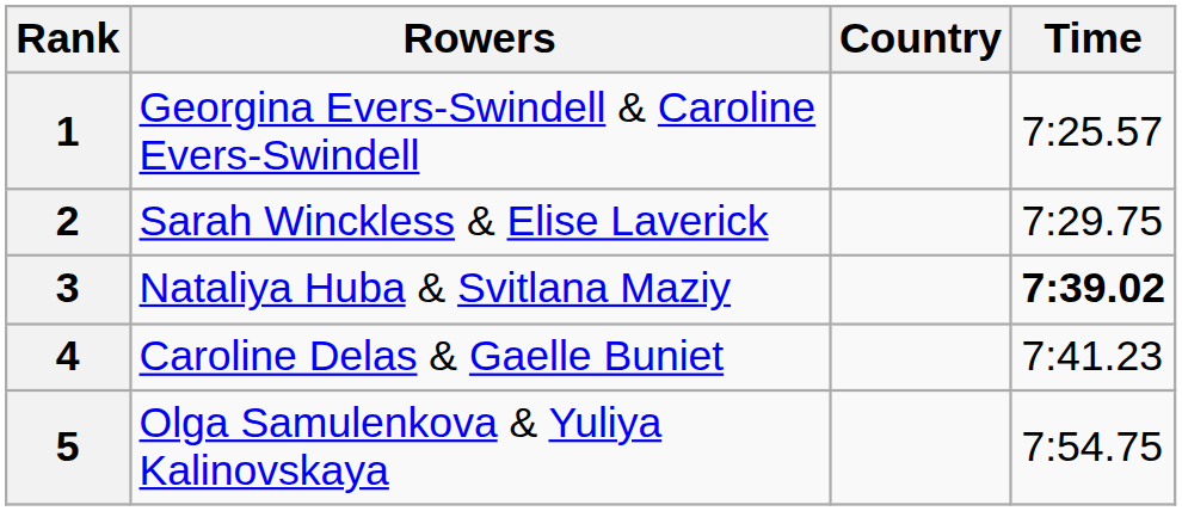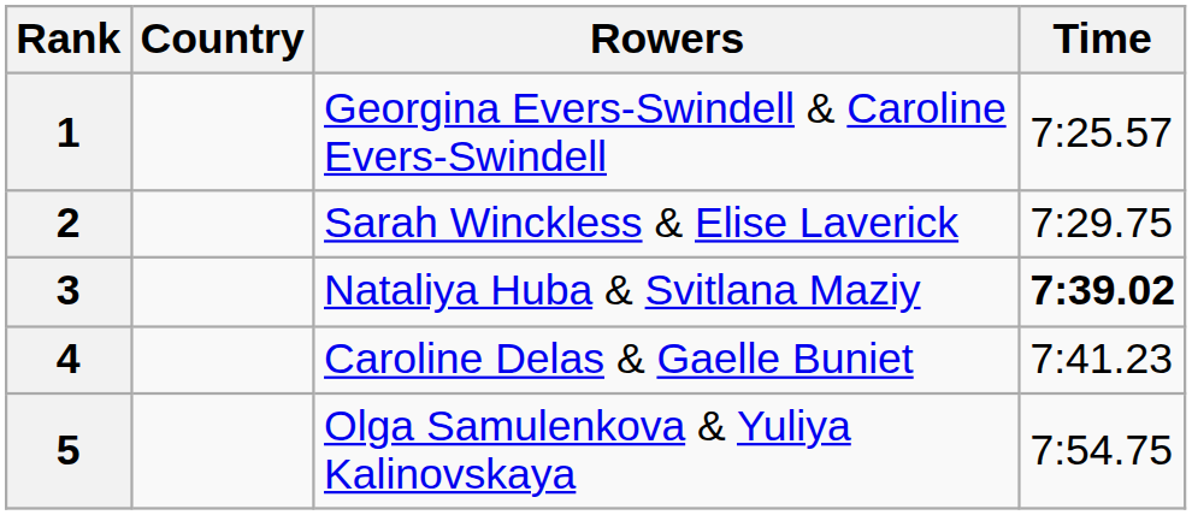 <table class="wikitable sortable" width=50%>
 <tr>
 <th>Rank</th>
+<th>Country</th>
 <th>Rowers</th>
-<th>Country</th>
 <th>Time</th>
 </tr>
 <tr>
 <th>1</th>
+<td></td>
 <td><a href='#'>Georgina Evers-Swindell</a> & <a href='#'>Caroline Evers-Swindell</a></td>
-<td></td>
 <td>7:25.57</td>
 </tr>
 <tr>
 <th>2</th>
+<td></td>
 <td><a href='#'>Sarah Winckless</a> & <a href='#'>Elise Laverick</a></td>
-<td></td>
 <td>7:29.75</td>
 </tr>
 <tr>
 <th>3</th>
+<td></td>
 <td><a href='#'>Nataliya Huba</a> & <a href='#'>Svitlana Maziy</a></td>
-<td></td>
 <td><strong>7:39.02</strong></td>
 </tr>
 <tr>
 <th>4</th>
+<td></td>
 <td><a href='#'>Caroline Delas</a> & <a href='#'>Gaelle Buniet</a></td>
-<td></td>
 <td>7:41.23</td>
 </tr>
 <tr>
 <th>5</th>
+<td></td>
 <td><a href='#'>Olga Samulenkova</a> & <a href='#'>Yuliya Kalinovskaya</a></td>
-<td></td>
 <td>7:54.75</td>
 </tr>
 </table>
